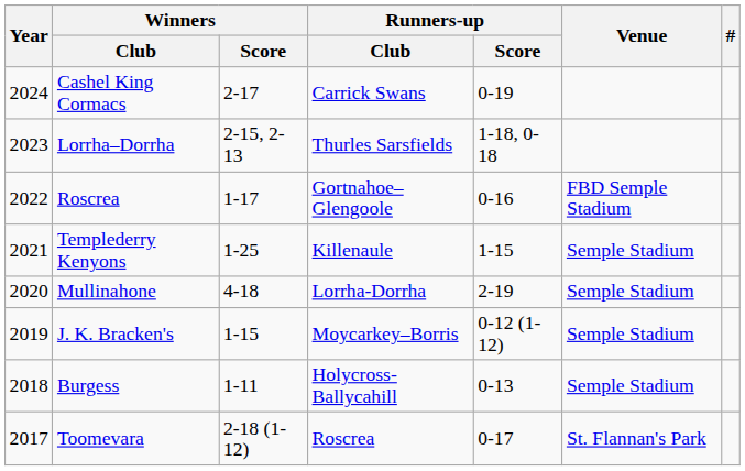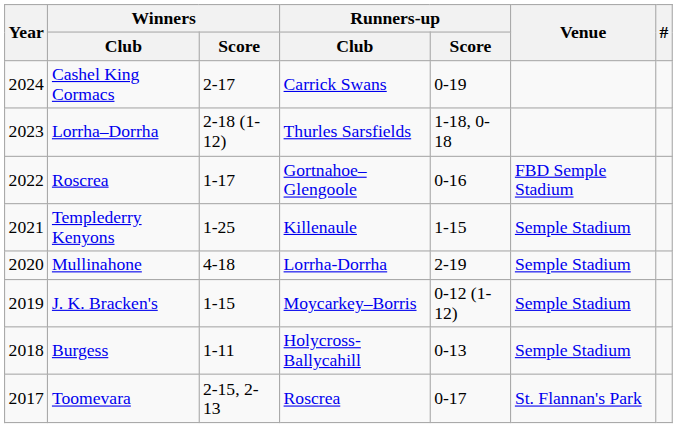 <table class="wikitable plainrowheaders sortable">
 <tr>
 <th rowspan="2" scope="col">Year</th>
 <th colspan="2" scope="col">Winners</th>
 <th colspan="2" scope="col">Runners-up</th>
 <th rowspan="2" scope="col">Venue</th>
 <th rowspan="2" scope="col">#</th>
 </tr>
 <tr>
 <th>Club</th>
 <th>Score</th>
 <th>Club</th>
 <th>Score</th>
 </tr>
 <tr>
 <td>2024</td>
 <td><a href='#'>Cashel King Cormacs</a></td>
 <td>2-17</td>
 <td><a href='#'>Carrick Swans</a></td>
 <td>0-19</td>
 <td></td>
 <td></td>
 </tr>
 <tr>
 <td>2023</td>
 <td><a href='#'>Lorrha–Dorrha</a></td>
-<td>2-15, 2-13</td>
+<td>2-18 (1-12)</td>
 <td><a href='#'>Thurles Sarsfields</a></td>
 <td>1-18, 0-18</td>
 <td></td>
 <td></td>
 </tr>
 <tr>
 <td>2022</td>
 <td> <a href='#'>Roscrea</a></td>
 <td>1-17</td>
 <td> <a href='#'>Gortnahoe–Glengoole</a></td>
 <td>0-16</td>
 <td><a href='#'>FBD Semple Stadium</a></td>
 <td></td>
 </tr>
 <tr>
 <td>2021</td>
 <td> <a href='#'>Templederry Kenyons</a></td>
 <td>1-25</td>
 <td> <a href='#'>Killenaule</a></td>
 <td>1-15</td>
 <td><a href='#'>Semple Stadium</a></td>
 <td></td>
 </tr>
 <tr>
 <td>2020</td>
 <td> <a href='#'>Mullinahone</a></td>
 <td>4-18</td>
 <td> <a href='#'>Lorrha-Dorrha</a></td>
 <td>2-19</td>
 <td><a href='#'>Semple Stadium</a></td>
 <td></td>
 </tr>
 <tr>
 <td>2019</td>
 <td> <a href='#'>J. K. Bracken's</a></td>
 <td>1-15</td>
 <td> <a href='#'>Moycarkey–Borris</a></td>
 <td>0-12 (1-12)</td>
 <td><a href='#'>Semple Stadium</a></td>
 <td></td>
 </tr>
 <tr>
 <td>2018</td>
 <td> <a href='#'>Burgess</a></td>
 <td>1-11</td>
 <td> <a href='#'>Holycross-Ballycahill</a></td>
 <td>0-13</td>
 <td><a href='#'>Semple Stadium</a></td>
 <td></td>
 </tr>
 <tr>
 <td>2017</td>
 <td> <a href='#'>Toomevara</a></td>
-<td>2-18 (1-12)</td>
+<td>2-15, 2-13</td>
 <td> <a href='#'>Roscrea</a></td>
 <td>0-17</td>
 <td><a href='#'>St. Flannan's Park</a></td>
 <td></td>
 </tr>
 </table>
